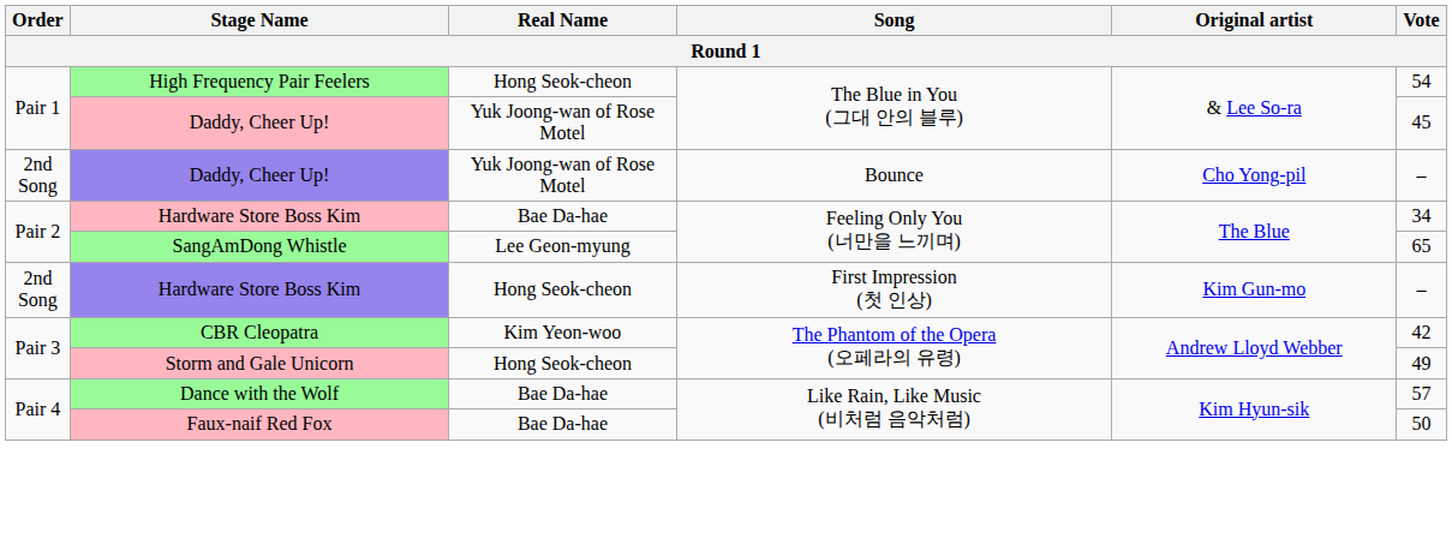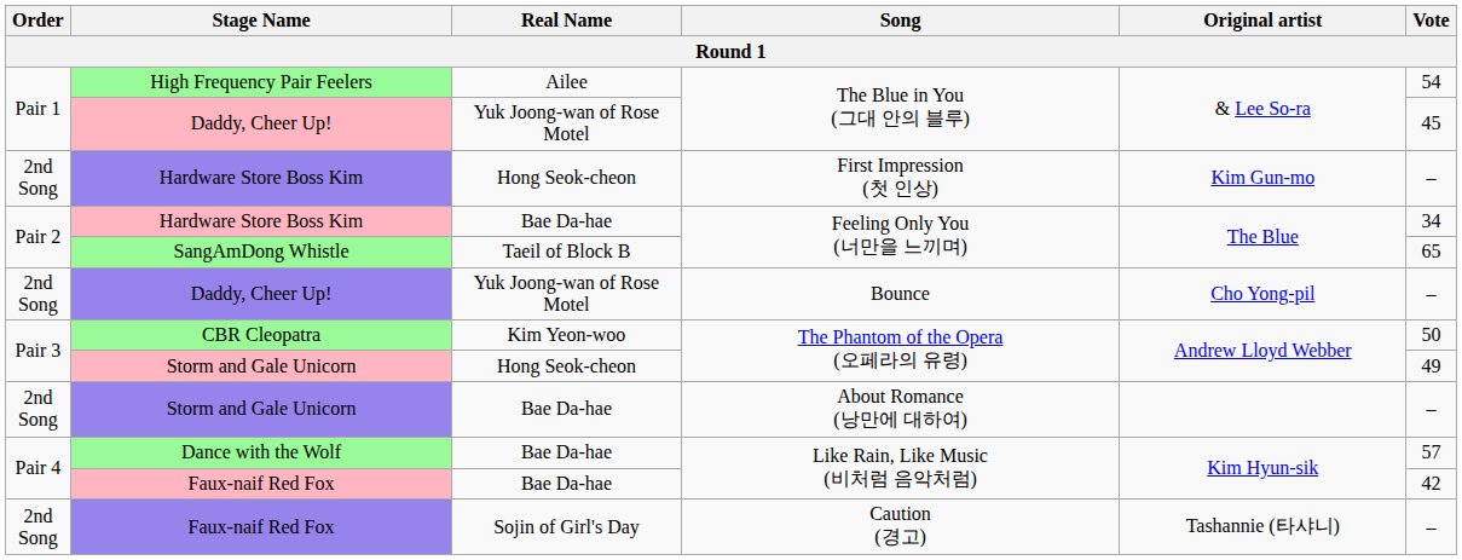 <table class="wikitable" style="text-align:center; width:95%;">
 <tr>
 <th style="width:1%;">Order</th>
 <th style="width:20%;">Stage Name</th>
 <th style="width:12%;">Real Name</th>
 <th style="width:23%;">Song</th>
 <th style="width:15%;">Original artist</th>
 <th style="width:1%;">Vote</th>
 </tr>
 <tr>
 <th colspan=6>Round 1</th>
 </tr>
 <tr>
 <td rowspan=2>Pair 1</td>
 <td bgcolor="palegreen">High Frequency Pair Feelers</td>
-<td>Hong Seok-cheon</td>
+<td>Ailee</td>
 <td rowspan=2>The Blue in You<br>(그대 안의 블루)</td>
 <td rowspan=2> & <a href='#'>Lee So-ra</a></td>
 <td>54</td>
 </tr>
 <tr>
 <td bgcolor="lightpink">Daddy, Cheer Up!</td>
 <td>Yuk Joong-wan of Rose Motel</td>
 <td>45</td>
 </tr>
 <tr>
 <td>2nd Song</td>
-<td bgcolor="#9683EC">Daddy, Cheer Up!</td>
-<td>Yuk Joong-wan of Rose Motel</td>
-<td>Bounce</td>
-<td><a href='#'>Cho Yong-pil</a></td>
+<td bgcolor="#9683EC">Hardware Store Boss Kim</td>
+<td>Hong Seok-cheon</td>
+<td>First Impression<br>(첫 인상)</td>
+<td><a href='#'>Kim Gun-mo</a></td>
 <td>–</td>
 </tr>
 <tr>
 <td rowspan=2>Pair 2</td>
 <td bgcolor="lightpink">Hardware Store Boss Kim</td>
 <td>Bae Da-hae</td>
 <td rowspan=2>Feeling Only You<br>(너만을 느끼며)</td>
 <td rowspan=2><a href='#'>The Blue</a></td>
 <td>34</td>
 </tr>
 <tr>
 <td bgcolor="palegreen">SangAmDong Whistle</td>
-<td>Lee Geon-myung</td>
+<td>Taeil of Block B</td>
 <td>65</td>
 </tr>
 <tr>
 <td>2nd Song</td>
-<td bgcolor="#9683EC">Hardware Store Boss Kim</td>
-<td>Hong Seok-cheon</td>
-<td>First Impression<br>(첫 인상)</td>
-<td><a href='#'>Kim Gun-mo</a></td>
+<td bgcolor="#9683EC">Daddy, Cheer Up!</td>
+<td>Yuk Joong-wan of Rose Motel</td>
+<td>Bounce</td>
+<td><a href='#'>Cho Yong-pil</a></td>
 <td>–</td>
 </tr>
 <tr>
 <td rowspan=2>Pair 3</td>
 <td bgcolor="palegreen">CBR Cleopatra</td>
 <td>Kim Yeon-woo</td>
 <td rowspan=2><a href='#'>The Phantom of the Opera</a> <br>(오페라의 유령)</td>
 <td rowspan=2><a href='#'>Andrew Lloyd Webber</a></td>
-<td>42</td>
+<td>50</td>
 </tr>
 <tr>
 <td bgcolor="lightpink">Storm and Gale Unicorn</td>
 <td>Hong Seok-cheon</td>
 <td>49</td>
+</tr>
+<tr>
+<td>2nd Song</td>
+<td bgcolor="#9683EC">Storm and Gale Unicorn</td>
+<td>Bae Da-hae</td>
+<td>About Romance<br>(낭만에 대하여)</td>
+<td></td>
+<td>–</td>
 </tr>
 <tr>
 <td rowspan=2>Pair 4</td>
 <td bgcolor="palegreen">Dance with the Wolf</td>
 <td>Bae Da-hae</td>
 <td rowspan=2>Like Rain, Like Music<br>(비처럼 음악처럼)</td>
 <td rowspan=2><a href='#'>Kim Hyun-sik</a></td>
 <td>57</td>
 </tr>
 <tr>
 <td bgcolor="lightpink">Faux-naif Red Fox</td>
 <td>Bae Da-hae</td>
-<td>50</td>
+<td>42</td>
+</tr>
+<tr>
+<td>2nd Song</td>
+<td bgcolor="#9683EC">Faux-naif Red Fox</td>
+<td>Sojin of Girl's Day</td>
+<td>Caution<br>(경고)</td>
+<td>Tashannie (타샤니)</td>
+<td>–</td>
 </tr>
 </table>
